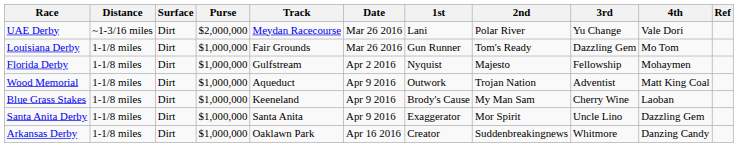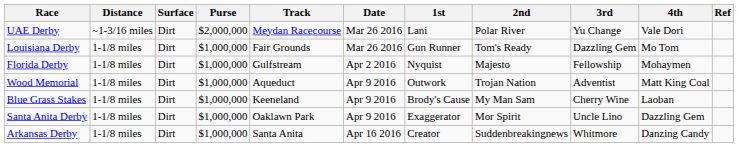 <table class="wikitable">
 <tr>
 <th>Race</th>
 <th>Distance</th>
 <th>Surface</th>
 <th>Purse</th>
 <th>Track</th>
 <th>Date</th>
 <th>1st</th>
 <th>2nd</th>
 <th>3rd</th>
 <th>4th</th>
 <th>Ref</th>
 </tr>
 <tr>
 <td><a href='#'>UAE Derby</a></td>
 <td>~1-<span>3/16 miles</span></td>
 <td>Dirt</td>
 <td>$2,000,000</td>
 <td><a href='#'>Meydan Racecourse</a></td>
 <td>Mar 26 2016</td>
 <td>Lani</td>
 <td>Polar River</td>
 <td>Yu Change</td>
 <td>Vale Dori</td>
 <td></td>
 </tr>
 <tr>
 <td><a href='#'>Louisiana Derby</a></td>
 <td>1-<span>1/8 miles</span></td>
 <td>Dirt</td>
 <td>$1,000,000</td>
 <td>Fair Grounds</td>
 <td>Mar 26 2016</td>
 <td>Gun Runner</td>
 <td>Tom's Ready</td>
 <td>Dazzling Gem</td>
 <td>Mo Tom</td>
 <td></td>
 </tr>
 <tr>
 <td><a href='#'>Florida Derby</a></td>
 <td>1-<span>1/8 miles</span></td>
 <td>Dirt</td>
 <td>$1,000,000</td>
 <td>Gulfstream</td>
 <td>Apr 2 2016</td>
 <td>Nyquist</td>
 <td>Majesto</td>
 <td>Fellowship</td>
 <td>Mohaymen</td>
 <td></td>
 </tr>
 <tr>
 <td><a href='#'>Wood Memorial</a></td>
 <td>1-<span>1/8 miles</span></td>
 <td>Dirt</td>
 <td>$1,000,000</td>
 <td>Aqueduct</td>
 <td>Apr 9 2016</td>
 <td>Outwork</td>
 <td>Trojan Nation</td>
 <td>Adventist</td>
 <td>Matt King Coal</td>
 <td></td>
 </tr>
 <tr>
 <td><a href='#'>Blue Grass Stakes</a></td>
 <td>1-<span>1/8 miles</span></td>
 <td>Dirt</td>
 <td>$1,000,000</td>
 <td>Keeneland</td>
 <td>Apr 9 2016</td>
 <td>Brody's Cause</td>
 <td>My Man Sam</td>
 <td>Cherry Wine</td>
 <td>Laoban</td>
 <td></td>
 </tr>
 <tr>
 <td><a href='#'>Santa Anita Derby</a></td>
 <td>1-<span>1/8 miles</span></td>
 <td>Dirt</td>
 <td>$1,000,000</td>
-<td>Santa Anita</td>
+<td>Oaklawn Park</td>
 <td>Apr 9 2016</td>
 <td>Exaggerator</td>
 <td>Mor Spirit</td>
 <td>Uncle Lino</td>
 <td>Dazzling Gem</td>
 <td></td>
 </tr>
 <tr>
 <td><a href='#'>Arkansas Derby</a></td>
 <td>1-<span>1/8 miles</span></td>
 <td>Dirt</td>
 <td>$1,000,000</td>
-<td>Oaklawn Park</td>
+<td>Santa Anita</td>
 <td>Apr 16 2016</td>
 <td>Creator</td>
 <td>Suddenbreakingnews</td>
 <td>Whitmore</td>
 <td>Danzing Candy</td>
 <td></td>
 </tr>
 </table>
